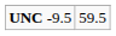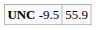 <table class="wikitable">
 <tr align="center">
 </tr>
 <tr align="center">
 <td><strong>UNC</strong> -9.5</td>
-<td>59.5</td>
+<td>55.9</td>
 </tr>
 </table>
